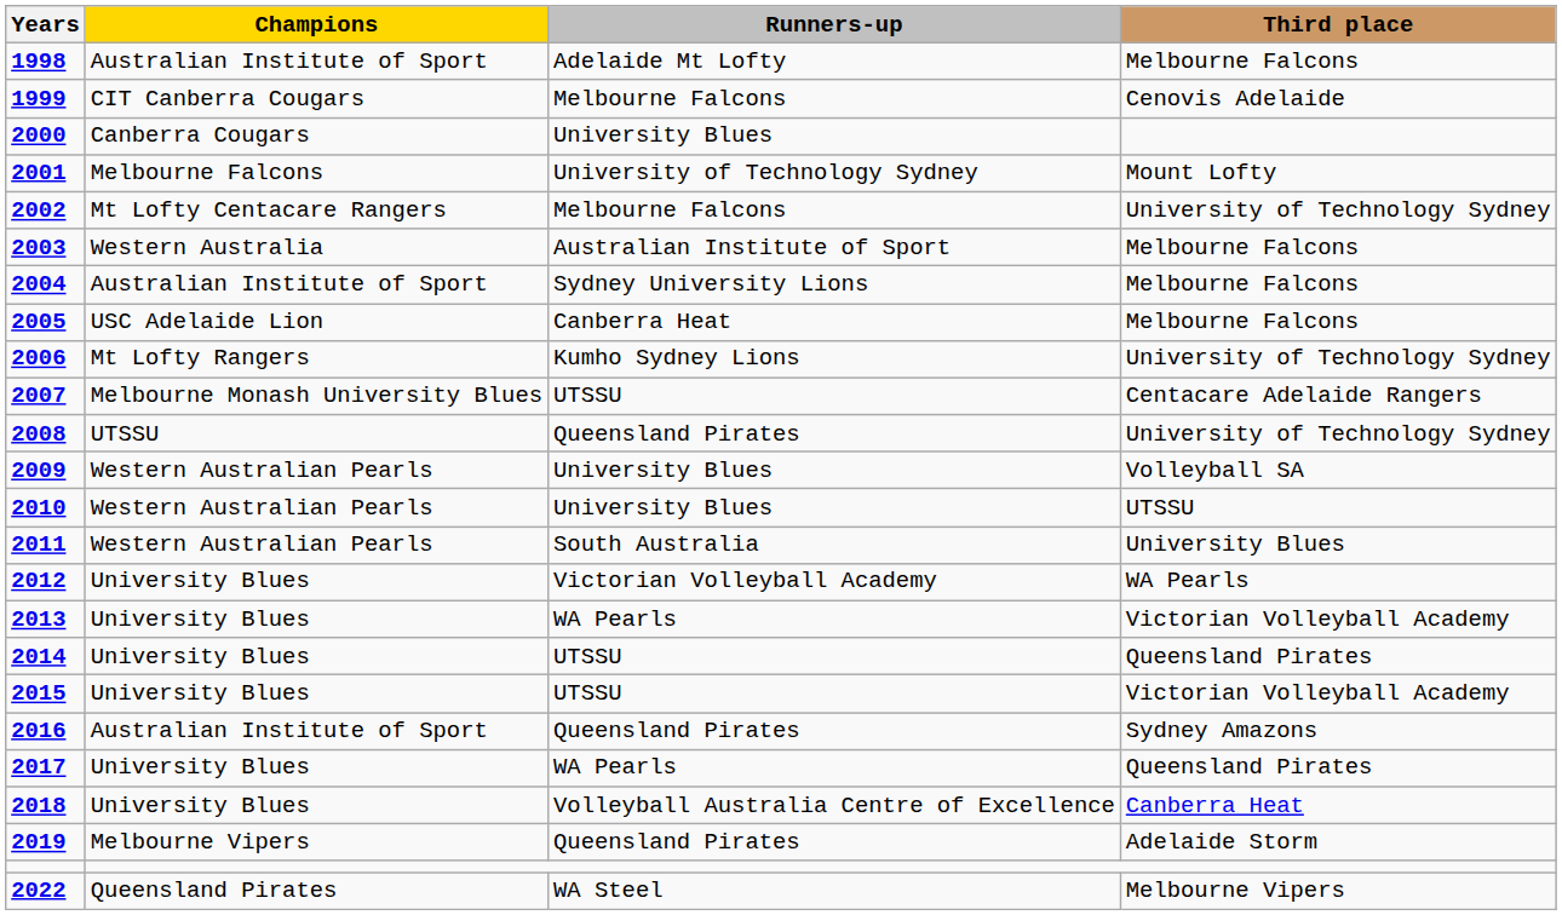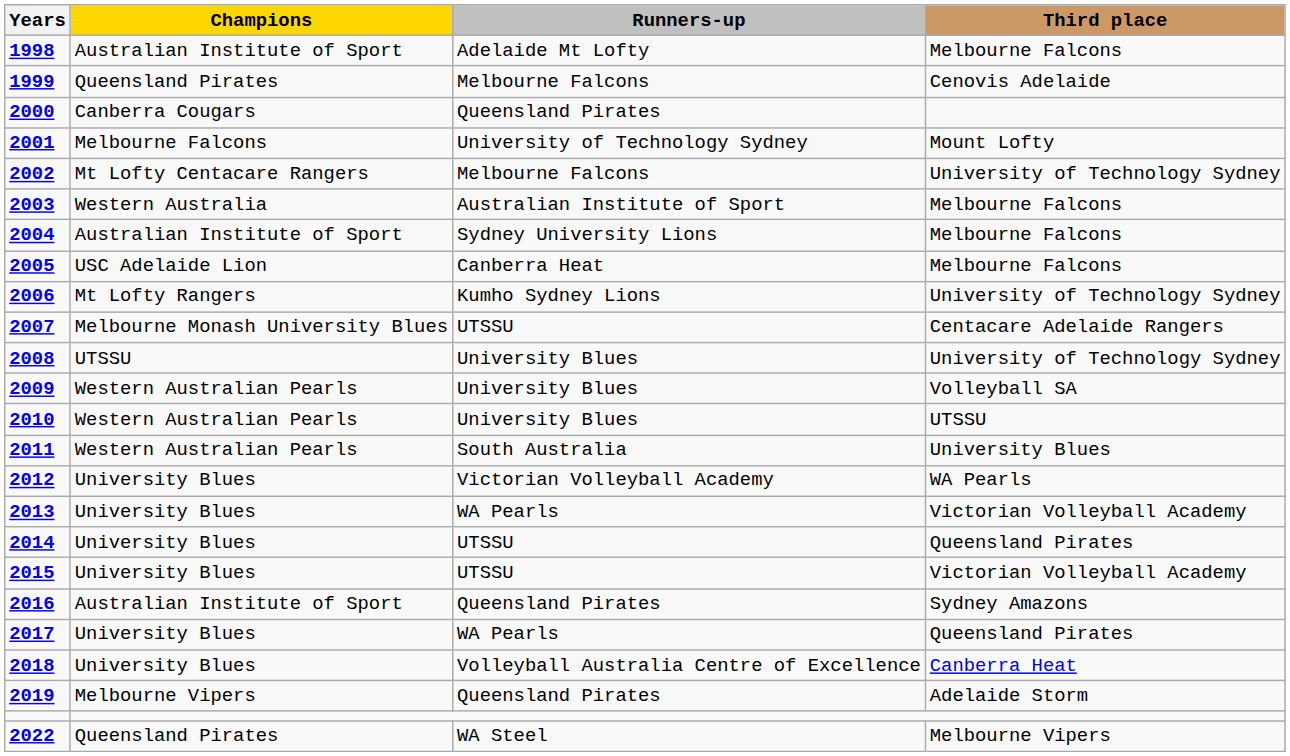 <table class="wikitable">
 <tr>
 <th>Years</th>
 <th style="background:gold;">Champions</th>
 <th style="background:silver;">Runners-up</th>
 <th style="background:#cc9966;">Third place</th>
 </tr>
 <tr>
 <td><strong><a href='#'>1998</a></strong></td>
 <td>Australian Institute of Sport</td>
 <td>Adelaide Mt Lofty</td>
 <td>Melbourne Falcons</td>
 </tr>
 <tr>
 <td><strong><a href='#'>1999</a></strong></td>
-<td>CIT Canberra Cougars</td>
+<td>Queensland Pirates</td>
 <td>Melbourne Falcons</td>
 <td>Cenovis Adelaide</td>
 </tr>
 <tr>
 <td><strong><a href='#'>2000</a></strong></td>
 <td>Canberra Cougars</td>
-<td>University Blues</td>
+<td>Queensland Pirates</td>
 <td></td>
 </tr>
 <tr>
 <td><strong><a href='#'>2001</a></strong></td>
 <td>Melbourne Falcons</td>
 <td>University of Technology Sydney</td>
 <td>Mount Lofty</td>
 </tr>
 <tr>
 <td><strong><a href='#'>2002</a></strong></td>
 <td>Mt Lofty Centacare Rangers</td>
 <td>Melbourne Falcons</td>
 <td>University of Technology Sydney</td>
 </tr>
 <tr>
 <td><strong><a href='#'>2003</a></strong></td>
 <td>Western Australia</td>
 <td>Australian Institute of Sport</td>
 <td>Melbourne Falcons</td>
 </tr>
 <tr>
 <td><strong><a href='#'>2004</a></strong></td>
 <td>Australian Institute of Sport</td>
 <td>Sydney University Lions</td>
 <td>Melbourne Falcons</td>
 </tr>
 <tr>
 <td><strong><a href='#'>2005</a></strong></td>
 <td>USC Adelaide Lion</td>
 <td>Canberra Heat</td>
 <td>Melbourne Falcons</td>
 </tr>
 <tr>
 <td><strong><a href='#'>2006</a></strong></td>
 <td>Mt Lofty Rangers</td>
 <td>Kumho Sydney Lions</td>
 <td>University of Technology Sydney</td>
 </tr>
 <tr>
 <td><strong><a href='#'>2007</a></strong></td>
 <td>Melbourne Monash University Blues</td>
 <td>UTSSU</td>
 <td>Centacare Adelaide Rangers</td>
 </tr>
 <tr>
 <td><strong><a href='#'>2008</a></strong></td>
 <td>UTSSU</td>
-<td>Queensland Pirates</td>
+<td>University Blues</td>
 <td>University of Technology Sydney</td>
 </tr>
 <tr>
 <td><strong><a href='#'>2009</a></strong></td>
 <td>Western Australian Pearls</td>
 <td>University Blues</td>
 <td>Volleyball SA</td>
 </tr>
 <tr>
 <td><strong><a href='#'>2010</a></strong></td>
 <td>Western Australian Pearls</td>
 <td>University Blues</td>
 <td>UTSSU</td>
 </tr>
 <tr>
 <td><strong><a href='#'>2011</a></strong></td>
 <td>Western Australian Pearls</td>
 <td>South Australia</td>
 <td>University Blues</td>
 </tr>
 <tr>
 <td><strong><a href='#'>2012</a></strong></td>
 <td>University Blues</td>
 <td>Victorian Volleyball Academy</td>
 <td>WA Pearls</td>
 </tr>
 <tr>
 <td><strong><a href='#'>2013</a></strong></td>
 <td>University Blues</td>
 <td>WA Pearls</td>
 <td>Victorian Volleyball Academy</td>
 </tr>
 <tr>
 <td><strong><a href='#'>2014</a></strong></td>
 <td>University Blues</td>
 <td>UTSSU</td>
 <td>Queensland Pirates</td>
 </tr>
 <tr>
 <td><strong><a href='#'>2015</a></strong></td>
 <td>University Blues</td>
 <td>UTSSU</td>
 <td>Victorian Volleyball Academy</td>
 </tr>
 <tr>
 <td><strong><a href='#'>2016</a></strong></td>
 <td>Australian Institute of Sport</td>
 <td>Queensland Pirates</td>
 <td>Sydney Amazons</td>
 </tr>
 <tr>
 <td><strong><a href='#'>2017</a></strong></td>
 <td>University Blues</td>
 <td>WA Pearls</td>
 <td>Queensland Pirates</td>
 </tr>
 <tr>
 <td><strong><a href='#'>2018</a></strong></td>
 <td>University Blues</td>
 <td>Volleyball Australia Centre of Excellence</td>
 <td><a href='#'>Canberra Heat</a></td>
 </tr>
 <tr>
 <td><strong><a href='#'>2019</a></strong></td>
 <td>Melbourne Vipers</td>
 <td>Queensland Pirates</td>
 <td>Adelaide Storm</td>
 </tr>
 <tr>
 <td></td>
 </tr>
 <tr>
 <td><strong><a href='#'>2022</a></strong></td>
 <td>Queensland Pirates</td>
 <td>WA Steel</td>
 <td>Melbourne Vipers</td>
 </tr>
 </table>
